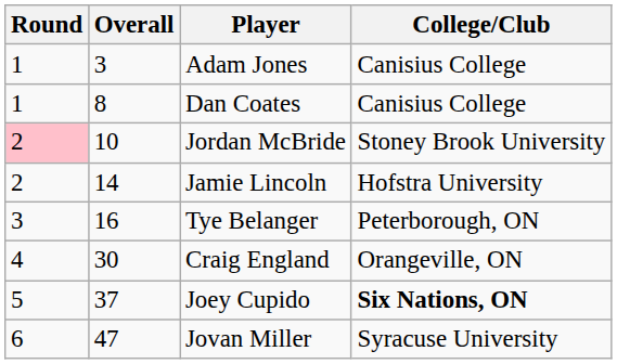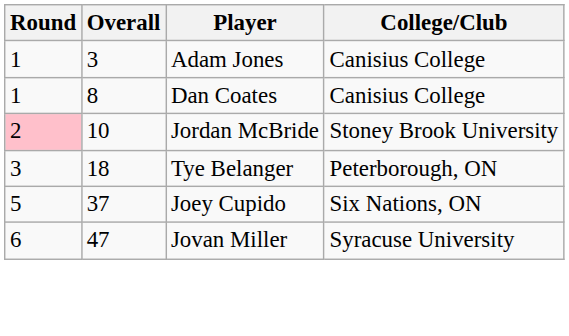 <table class="wikitable">
 <tr>
 <th>Round</th>
 <th>Overall</th>
 <th>Player</th>
 <th>College/Club</th>
 </tr>
 <tr>
 <td>1</td>
 <td>3</td>
 <td>Adam Jones</td>
 <td>Canisius College</td>
 </tr>
 <tr>
 <td>1</td>
 <td>8</td>
 <td>Dan Coates</td>
 <td>Canisius College</td>
 </tr>
 <tr>
 <td style="background: pink;">2</td>
 <td>10</td>
 <td>Jordan McBride</td>
 <td>Stoney Brook University</td>
 </tr>
 <tr>
-<td>2</td>
-<td>14</td>
-<td>Jamie Lincoln</td>
-<td>Hofstra University</td>
-</tr>
-<tr>
 <td>3</td>
-<td>16</td>
+<td>18</td>
 <td>Tye Belanger</td>
 <td>Peterborough, ON</td>
-</tr>
-<tr>
-<td>4</td>
-<td>30</td>
-<td>Craig England</td>
-<td>Orangeville, ON</td>
 </tr>
 <tr>
 <td>5</td>
 <td>37</td>
 <td>Joey Cupido</td>
-<td><strong>Six Nations, ON</strong></td>
+<td>Six Nations, ON</td>
 </tr>
 <tr>
 <td>6</td>
 <td>47</td>
 <td>Jovan Miller</td>
 <td>Syracuse University</td>
 </tr>
 </table>
